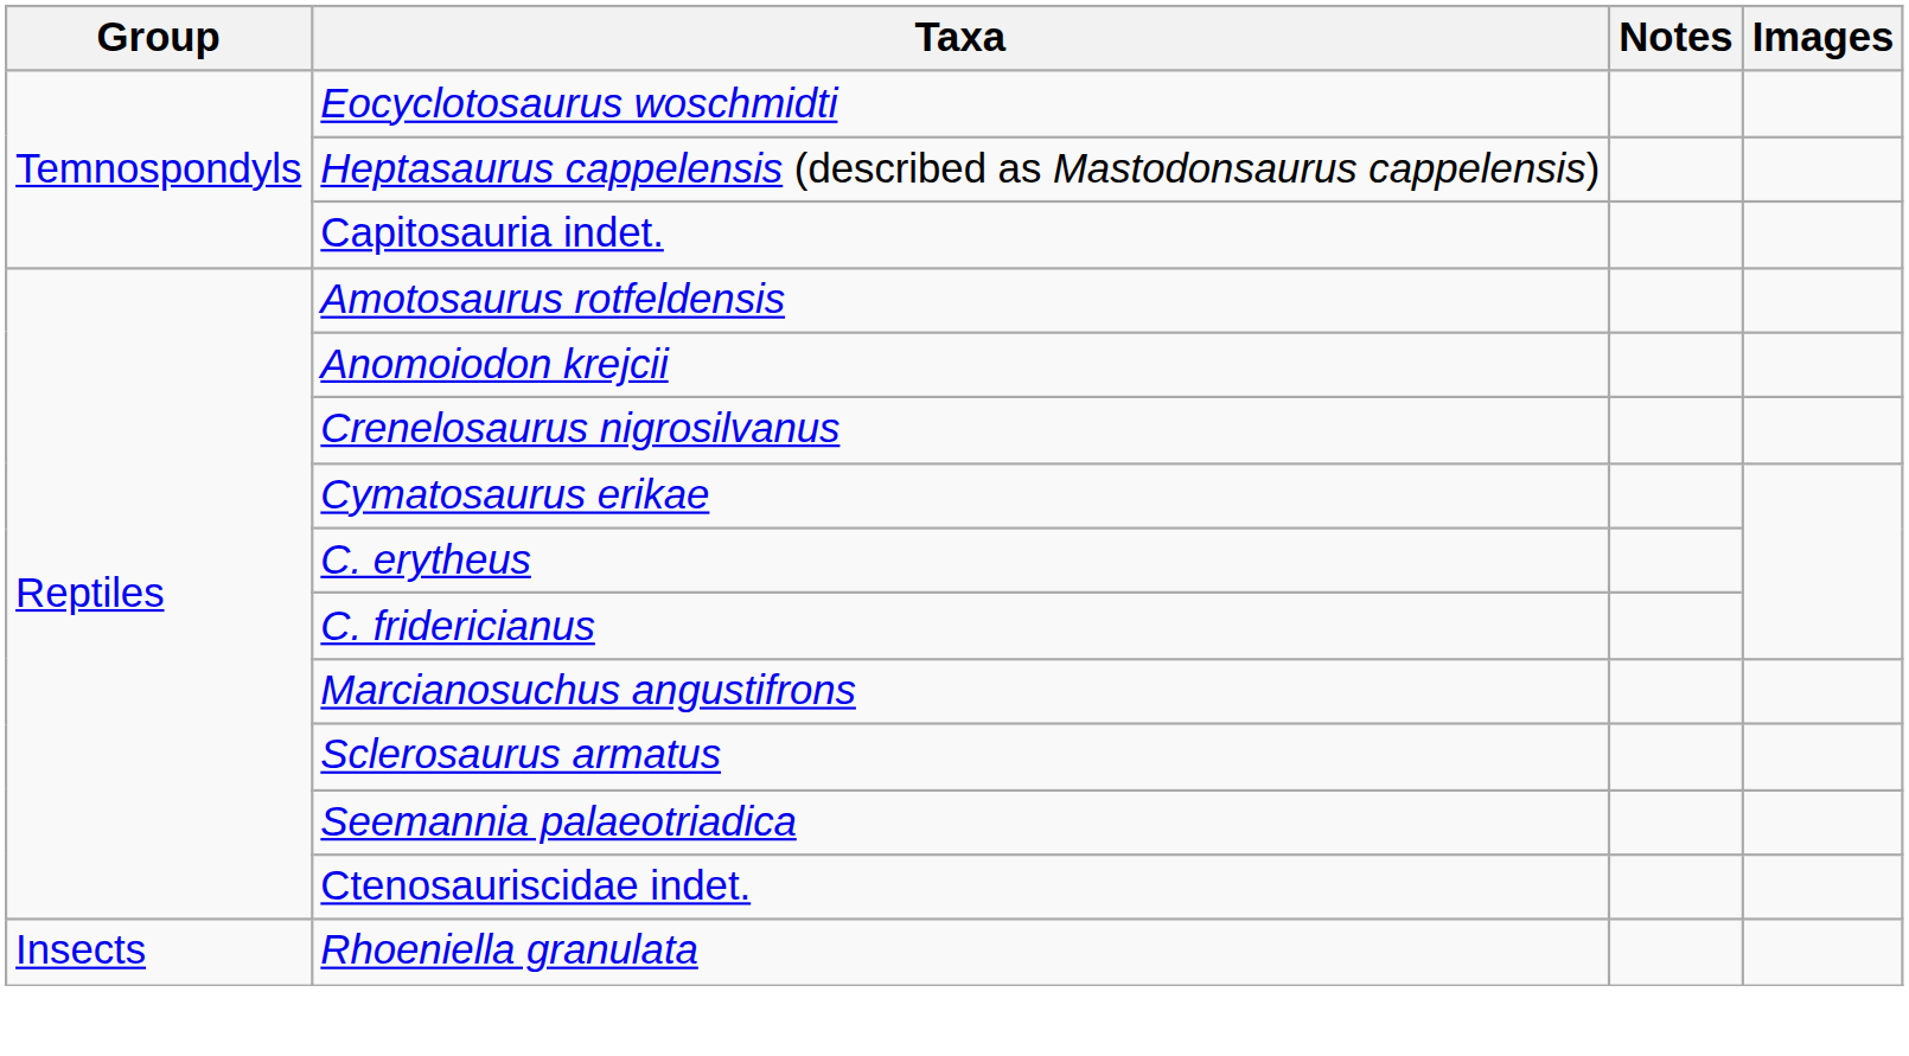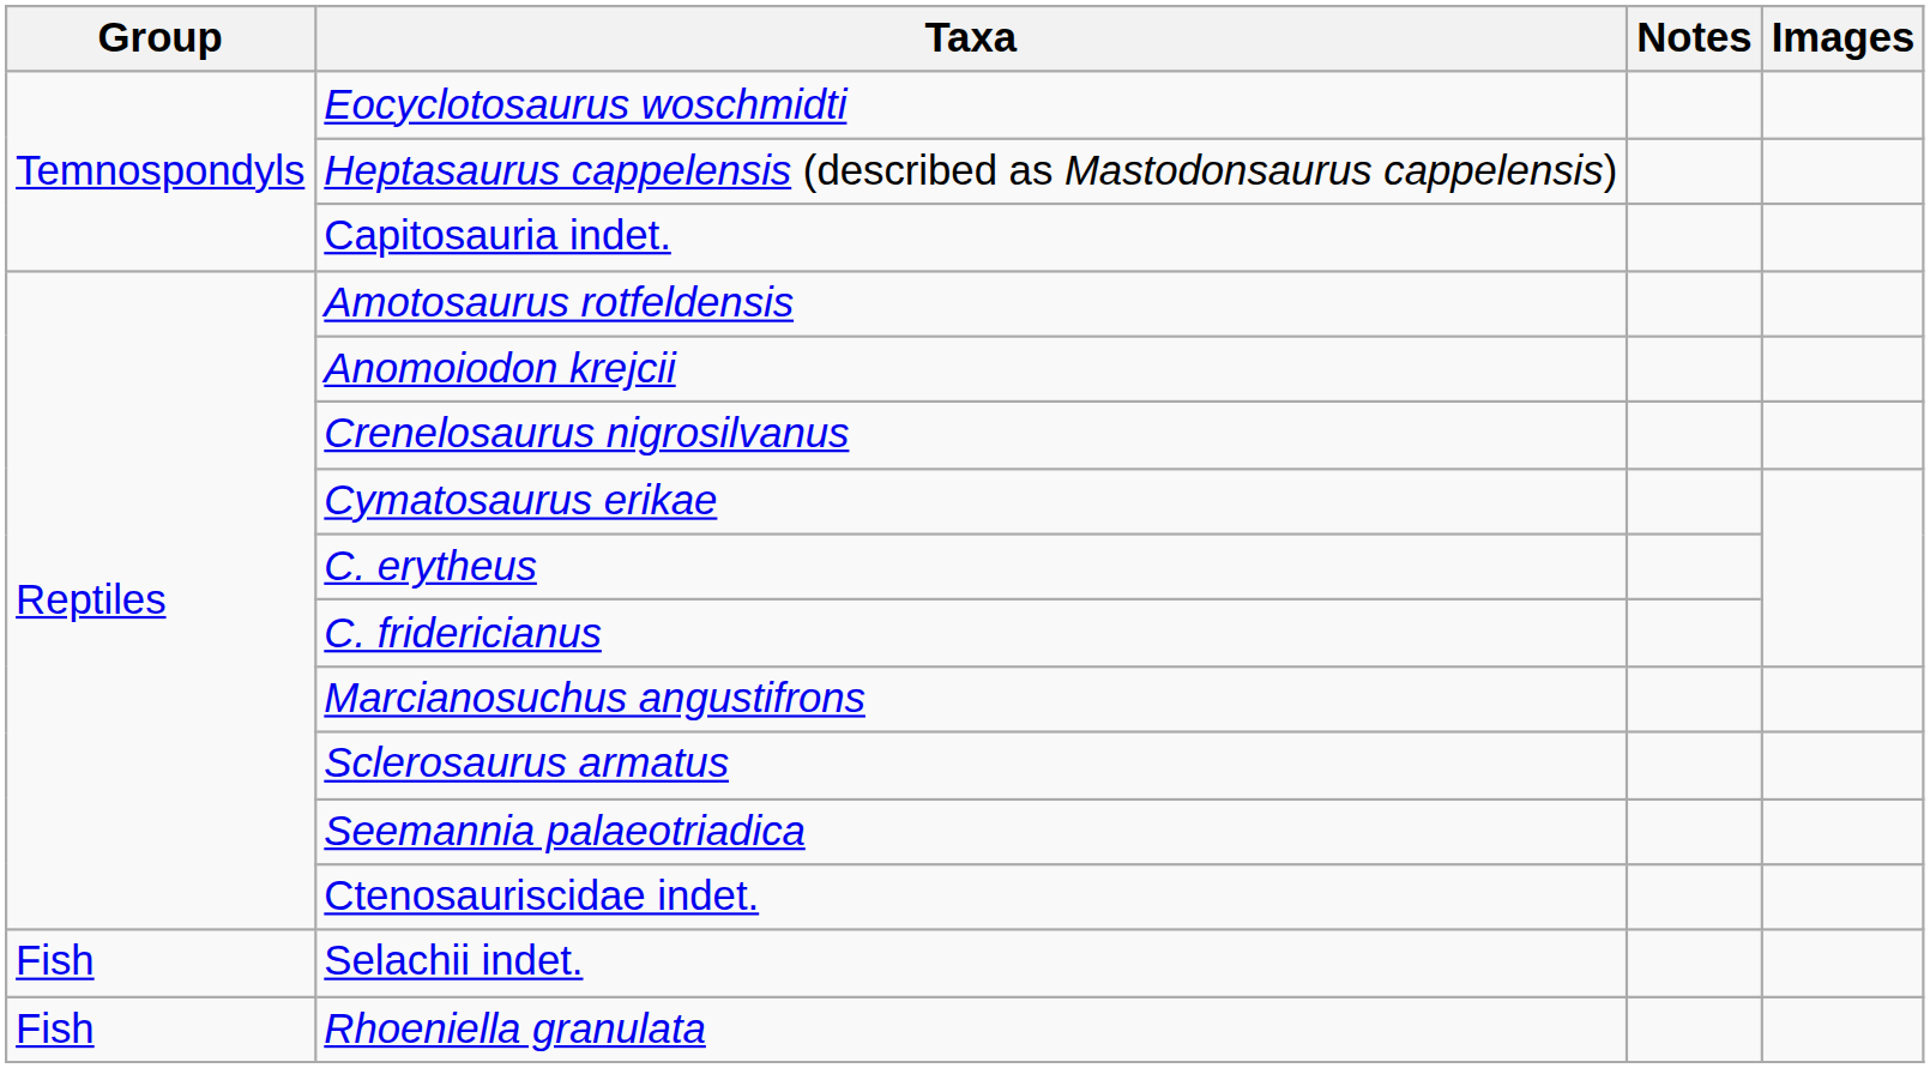 <table class="wikitable sortable">
 <tr>
 <th>Group</th>
 <th>Taxa</th>
 <th>Notes</th>
 <th>Images</th>
 </tr>
 <tr>
 <td rowspan=3><a href='#'>Temnospondyls</a></td>
 <td><em><a href='#'>Eocyclotosaurus woschmidti</a></em></td>
 <td align=center></td>
 <td></td>
 </tr>
 <tr>
 <td><em><a href='#'>Heptasaurus cappelensis</a></em> (described as <em>Mastodonsaurus cappelensis</em>)</td>
 <td align=center></td>
 <td></td>
 </tr>
 <tr>
 <td><a href='#'>Capitosauria indet.</a></td>
 <td align=center></td>
 <td></td>
 </tr>
 <tr>
 <td rowspan="10"><a href='#'>Reptiles</a></td>
 <td><em><a href='#'>Amotosaurus rotfeldensis</a></em></td>
 <td align=center></td>
 <td></td>
 </tr>
 <tr>
 <td><em><a href='#'>Anomoiodon krejcii</a></em></td>
 <td align=center></td>
 <td></td>
 </tr>
 <tr>
 <td><em><a href='#'>Crenelosaurus nigrosilvanus</a></em></td>
 <td align=center></td>
 <td></td>
 </tr>
 <tr>
 <td><em><a href='#'>Cymatosaurus erikae</a></em></td>
 <td align=center></td>
 <td rowspan=3></td>
 </tr>
 <tr>
 <td><em><a href='#'>C. erytheus</a></em></td>
 <td align=center></td>
 </tr>
 <tr>
 <td><em><a href='#'>C. fridericianus</a></em></td>
 <td align=center></td>
 </tr>
 <tr>
 <td><em><a href='#'>Marcianosuchus angustifrons</a></em></td>
 <td></td>
 <td></td>
 </tr>
 <tr>
 <td><em><a href='#'>Sclerosaurus armatus</a></em></td>
 <td align=center></td>
 <td></td>
 </tr>
 <tr>
 <td><em><a href='#'>Seemannia palaeotriadica</a></em></td>
 <td align=center></td>
 <td></td>
 </tr>
 <tr>
 <td><a href='#'>Ctenosauriscidae indet.</a></td>
 <td align=center></td>
 <td></td>
 </tr>
 <tr>
-<td><a href='#'>Insects</a></td>
+<td><a href='#'>Fish</a></td>
+<td><a href='#'>Selachii indet.</a></td>
+<td align=center></td>
+<td></td>
+</tr>
+<tr>
+<td><a href='#'>Fish</a></td>
 <td><em><a href='#'>Rhoeniella granulata</a></em></td>
 <td align=center></td>
 <td></td>
 </tr>
 <tr>
 </tr>
 </table>
